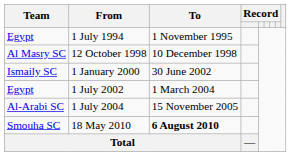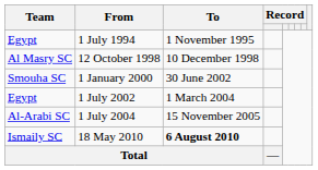 <table class=wikitable style=text-align:center>
 <tr>
 <th rowspan=2>Team</th>
 <th rowspan=2>From</th>
 <th rowspan=2>To</th>
 <th colspan=5>Record</th>
 <th rowspan=2></th>
 </tr>
 <tr>
 <th></th>
 <th></th>
 <th></th>
 <th></th>
 <th></th>
 </tr>
 <tr>
 <td align=left><a href='#'>Egypt</a></td>
 <td align=left>1 July 1994</td>
 <td align=left>1 November 1995<br></td>
 <td></td>
 </tr>
 <tr>
 <td align=left><a href='#'>Al Masry SC</a></td>
 <td align=left>12 October 1998</td>
 <td align=left>10 December 1998<br></td>
 <td></td>
 </tr>
 <tr>
-<td align=left><a href='#'>Ismaily SC</a></td>
+<td align=left><a href='#'>Smouha SC</a></td>
 <td align=left>1 January 2000</td>
 <td align=left>30 June 2002<br></td>
 <td></td>
 </tr>
 <tr>
 <td align=left><a href='#'>Egypt</a></td>
 <td align=left>1 July 2002</td>
 <td align=left>1 March 2004<br></td>
 <td></td>
 </tr>
 <tr>
 <td align=left><a href='#'>Al-Arabi SC</a></td>
 <td align=left>1 July 2004</td>
 <td align=left>15 November 2005<br></td>
 <td></td>
 </tr>
 <tr>
-<td align=left><a href='#'>Smouha SC</a></td>
+<td align=left><a href='#'>Ismaily SC</a></td>
 <td align=left>18 May 2010</td>
 <td align=left><strong>6 August 2010<br></strong></td>
 <td></td>
 </tr>
 <tr>
 <th colspan=3>Total<br></th>
 <th>—</th>
 </tr>
 </table>
